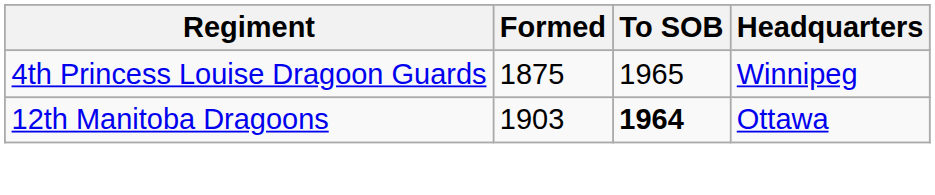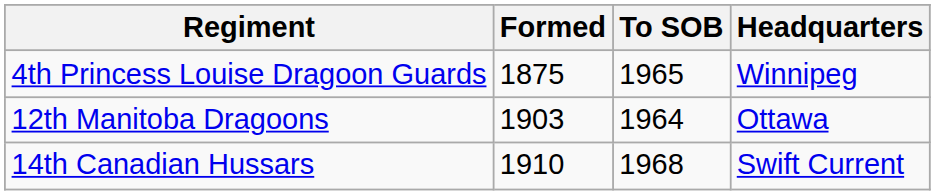 <table class=wikitable>
 <tr>
 <th>Regiment</th>
 <th>Formed</th>
 <th>To SOB</th>
 <th>Headquarters</th>
 </tr>
 <tr>
 <td><a href='#'>4th Princess Louise Dragoon Guards</a></td>
 <td>1875</td>
 <td>1965</td>
 <td><a href='#'>Winnipeg</a></td>
 </tr>
 <tr>
 <td><a href='#'>12th Manitoba Dragoons</a></td>
 <td>1903</td>
-<td><strong>1964</strong></td>
+<td>1964</td>
 <td><a href='#'>Ottawa</a></td>
 </tr>
+<tr>
+<td><a href='#'>14th Canadian Hussars</a></td>
+<td>1910</td>
+<td>1968</td>
+<td><a href='#'>Swift Current</a></td>
+</tr>
 </table>
